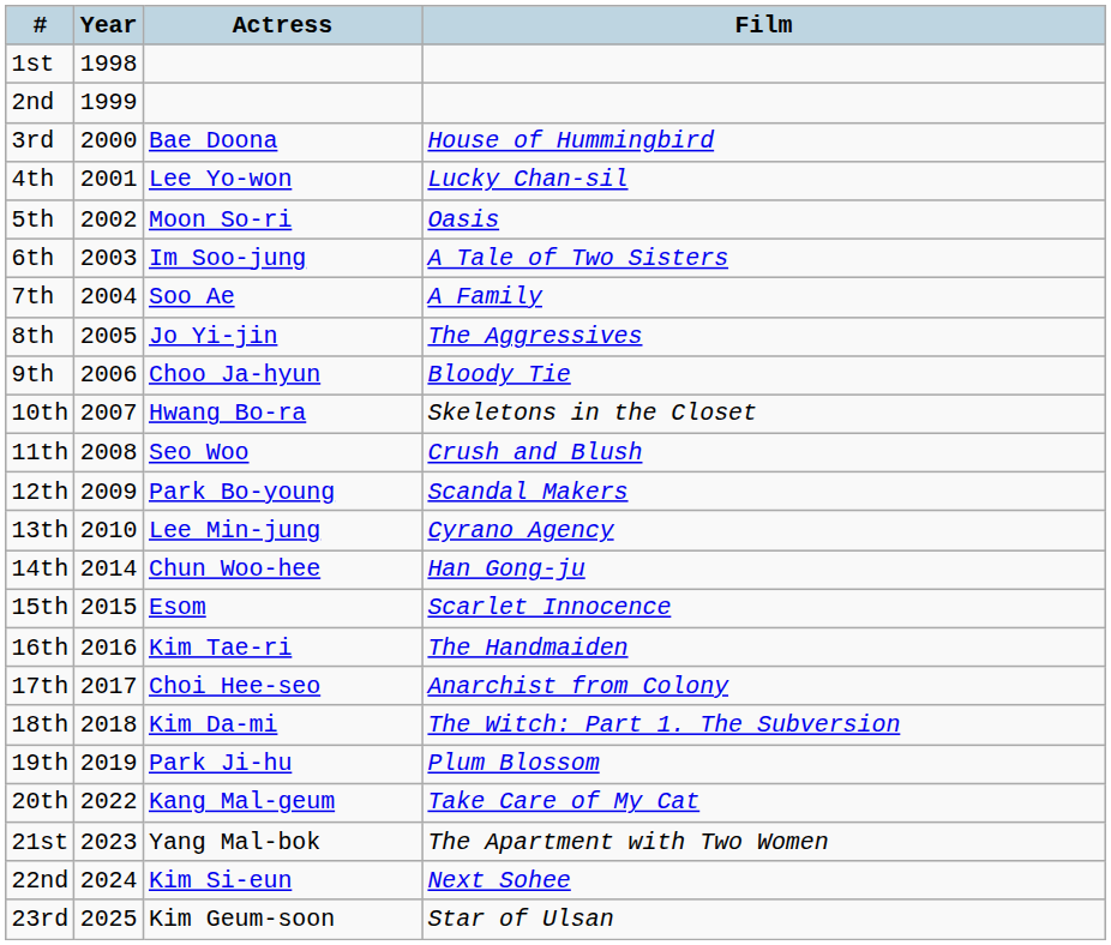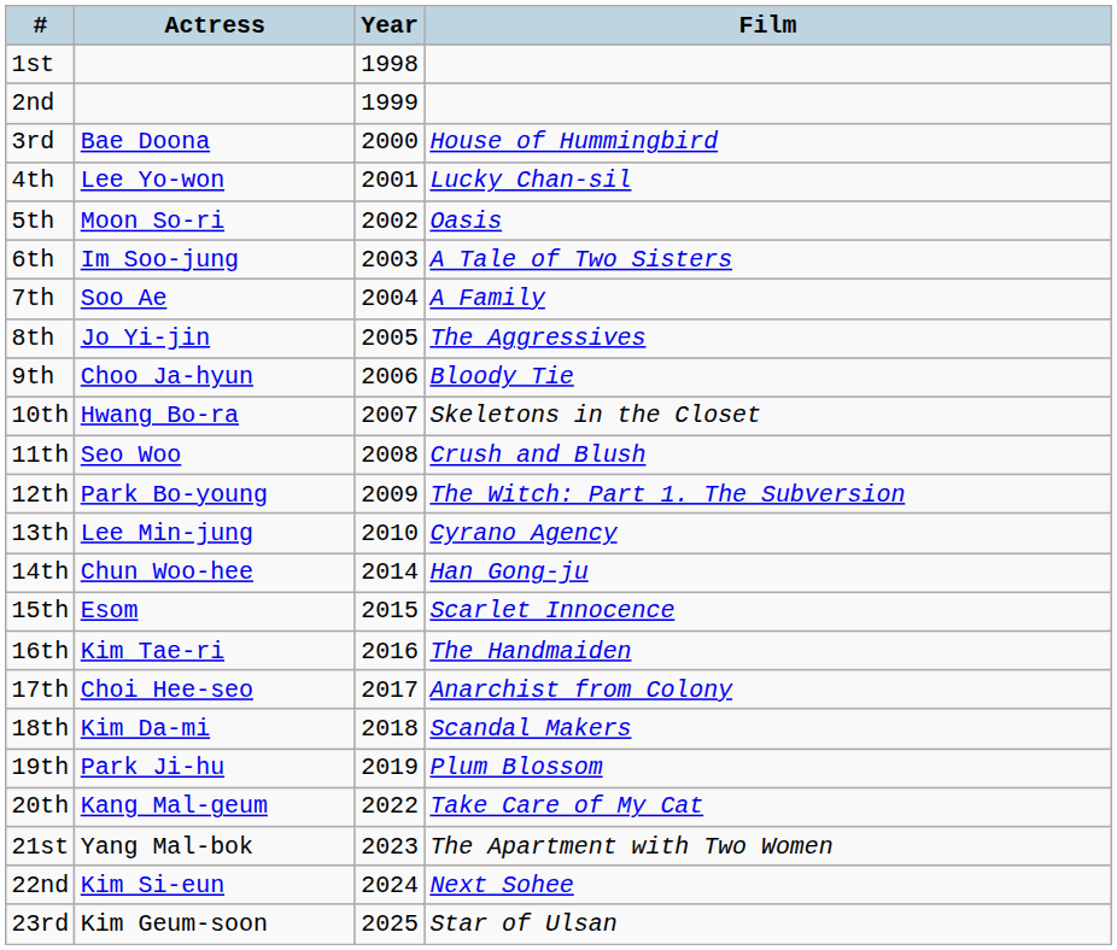 <table class="wikitable" style="width:600px">
 <tr>
 <th style="background:#BED5E1; width:10px">#</th>
+<th style="background:#BED5E1;">Actress</th>
 <th style="background:#BED5E1; width:10px">Year</th>
-<th style="background:#BED5E1;">Actress</th>
 <th style="background:#BED5E1;">Film</th>
 </tr>
 <tr>
 <td>1st</td>
+<td></td>
 <td>1998</td>
-<td></td>
 <td></td>
 </tr>
 <tr>
 <td>2nd</td>
+<td></td>
 <td>1999</td>
-<td></td>
 <td></td>
 </tr>
 <tr>
 <td>3rd</td>
+<td><a href='#'>Bae Doona</a></td>
 <td>2000</td>
-<td><a href='#'>Bae Doona</a></td>
 <td><em><a href='#'>House of Hummingbird</a></em></td>
 </tr>
 <tr>
 <td>4th</td>
+<td><a href='#'>Lee Yo-won</a></td>
 <td>2001</td>
-<td><a href='#'>Lee Yo-won</a></td>
 <td><em><a href='#'>Lucky Chan-sil</a></em></td>
 </tr>
 <tr>
 <td>5th</td>
+<td><a href='#'>Moon So-ri</a></td>
 <td>2002</td>
-<td><a href='#'>Moon So-ri</a></td>
 <td><em><a href='#'>Oasis</a></em></td>
 </tr>
 <tr>
 <td>6th</td>
+<td><a href='#'>Im Soo-jung</a></td>
 <td>2003</td>
-<td><a href='#'>Im Soo-jung</a></td>
 <td><em><a href='#'>A Tale of Two Sisters</a></em></td>
 </tr>
 <tr>
 <td>7th</td>
+<td><a href='#'>Soo Ae</a></td>
 <td>2004</td>
-<td><a href='#'>Soo Ae</a></td>
 <td><em><a href='#'>A Family</a></em></td>
 </tr>
 <tr>
 <td>8th</td>
+<td><a href='#'>Jo Yi-jin</a></td>
 <td>2005</td>
-<td><a href='#'>Jo Yi-jin</a></td>
 <td><em><a href='#'>The Aggressives</a></em></td>
 </tr>
 <tr>
 <td>9th</td>
+<td><a href='#'>Choo Ja-hyun</a></td>
 <td>2006</td>
-<td><a href='#'>Choo Ja-hyun</a></td>
 <td><em><a href='#'>Bloody Tie</a></em></td>
 </tr>
 <tr>
 <td>10th</td>
+<td><a href='#'>Hwang Bo-ra</a></td>
 <td>2007</td>
-<td><a href='#'>Hwang Bo-ra</a></td>
 <td><em>Skeletons in the Closet</em></td>
 </tr>
 <tr>
 <td>11th</td>
+<td><a href='#'>Seo Woo</a></td>
 <td>2008</td>
-<td><a href='#'>Seo Woo</a></td>
 <td><em><a href='#'>Crush and Blush</a></em></td>
 </tr>
 <tr>
 <td>12th</td>
+<td><a href='#'>Park Bo-young</a></td>
 <td>2009</td>
-<td><a href='#'>Park Bo-young</a></td>
-<td><em><a href='#'>Scandal Makers</a></em></td>
+<td><em><a href='#'>The Witch: Part 1. The Subversion</a></em></td>
 </tr>
 <tr>
 <td>13th</td>
+<td><a href='#'>Lee Min-jung</a></td>
 <td>2010</td>
-<td><a href='#'>Lee Min-jung</a></td>
 <td><em><a href='#'>Cyrano Agency</a></em></td>
 </tr>
 <tr>
 <td>14th</td>
+<td><a href='#'>Chun Woo-hee</a></td>
 <td>2014</td>
-<td><a href='#'>Chun Woo-hee</a></td>
 <td><em><a href='#'>Han Gong-ju</a></em></td>
 </tr>
 <tr>
 <td>15th</td>
+<td><a href='#'>Esom</a></td>
 <td>2015</td>
-<td><a href='#'>Esom</a></td>
 <td><em><a href='#'>Scarlet Innocence</a></em></td>
 </tr>
 <tr>
 <td>16th</td>
+<td><a href='#'>Kim Tae-ri</a></td>
 <td>2016</td>
-<td><a href='#'>Kim Tae-ri</a></td>
 <td><em><a href='#'>The Handmaiden</a></em></td>
 </tr>
 <tr>
 <td>17th</td>
+<td><a href='#'>Choi Hee-seo</a></td>
 <td>2017</td>
-<td><a href='#'>Choi Hee-seo</a></td>
 <td><em><a href='#'>Anarchist from Colony</a></em></td>
 </tr>
 <tr>
 <td>18th</td>
+<td><a href='#'>Kim Da-mi</a></td>
 <td>2018</td>
-<td><a href='#'>Kim Da-mi</a></td>
-<td><em><a href='#'>The Witch: Part 1. The Subversion</a></em></td>
+<td><em><a href='#'>Scandal Makers</a></em></td>
 </tr>
 <tr>
 <td>19th</td>
+<td><a href='#'>Park Ji-hu</a></td>
 <td>2019</td>
-<td><a href='#'>Park Ji-hu</a></td>
 <td><em><a href='#'>Plum Blossom</a></em></td>
 </tr>
 <tr>
 <td>20th</td>
+<td><a href='#'>Kang Mal-geum</a></td>
 <td>2022</td>
-<td><a href='#'>Kang Mal-geum</a></td>
 <td><em><a href='#'>Take Care of My Cat</a></em></td>
 </tr>
 <tr>
 <td>21st</td>
+<td>Yang Mal-bok</td>
 <td>2023</td>
-<td>Yang Mal-bok</td>
 <td><em>The Apartment with Two Women</em></td>
 </tr>
 <tr>
 <td>22nd</td>
+<td><a href='#'>Kim Si-eun</a></td>
 <td>2024</td>
-<td><a href='#'>Kim Si-eun</a></td>
 <td><em><a href='#'>Next Sohee</a></em></td>
 </tr>
 <tr>
 <td>23rd</td>
+<td>Kim Geum-soon</td>
 <td>2025</td>
-<td>Kim Geum-soon</td>
 <td><em>Star of Ulsan</em></td>
 </tr>
 </table>
